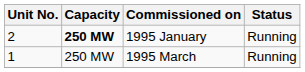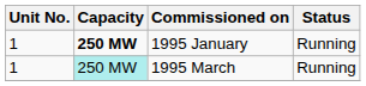 <table class="sortable wikitable">
 <tr>
 <th>Unit No.</th>
 <th>Capacity</th>
 <th>Commissioned on</th>
 <th>Status</th>
 </tr>
 <tr>
-<td>2</td>
+<td>1</td>
 <td><strong>250 MW</strong></td>
 <td>1995 January</td>
 <td>Running</td>
 </tr>
 <tr>
 <td>1</td>
-<td>250 MW</td>
+<td style="background: paleturquoise;">250 MW</td>
 <td>1995 March</td>
 <td>Running</td>
 </tr>
 <tr jsdkfjdifnlfiedliihneiinf>
 </tr>
 </table>
